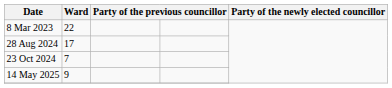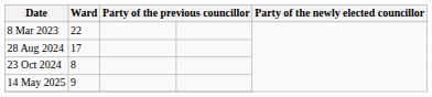 <table class="wikitable">
 <tr>
 <th>Date</th>
 <th>Ward</th>
 <th colspan=2>Party of the previous councillor</th>
 <th colspan=2>Party of the newly elected councillor</th>
 </tr>
 <tr>
 <td>8 Mar 2023</td>
 <td>22</td>
 <td></td>
 <td></td>
 </tr>
 <tr>
 <td>28 Aug 2024</td>
 <td>17</td>
 <td></td>
 <td></td>
 </tr>
 <tr>
 <td>23 Oct 2024</td>
-<td>7</td>
+<td>8</td>
 <td></td>
 <td></td>
 </tr>
 <tr>
 <td>14 May 2025</td>
 <td>9</td>
 <td></td>
 <td></td>
 </tr>
 <tr>
 </tr>
 </table>
